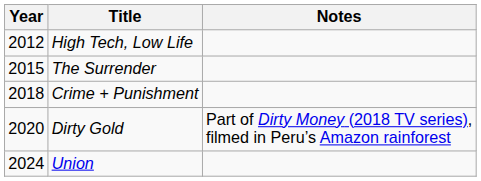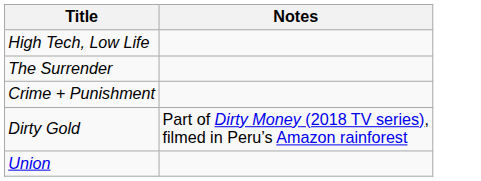 <table class="wikitable">
 <tr>
-<th>Year</th>
 <th>Title</th>
 <th>Notes</th>
 </tr>
 <tr>
-<td>2012</td>
 <td><em>High Tech, Low Life</em></td>
 <td></td>
 </tr>
 <tr>
-<td>2015</td>
 <td><em>The Surrender</em></td>
 <td></td>
 </tr>
 <tr>
-<td>2018</td>
 <td><em>Crime + Punishment</em></td>
 <td></td>
 </tr>
 <tr>
-<td>2020</td>
 <td><em>Dirty Gold</em></td>
 <td>Part of <a href='#'><em>Dirty Money</em> (2018 TV series)</a>,<br>filmed in Peru’s <a href='#'>Amazon rainforest</a></td>
 </tr>
 <tr>
-<td>2024</td>
 <td><em><a href='#'>Union</a></em></td>
 <td></td>
 </tr>
 </table>
